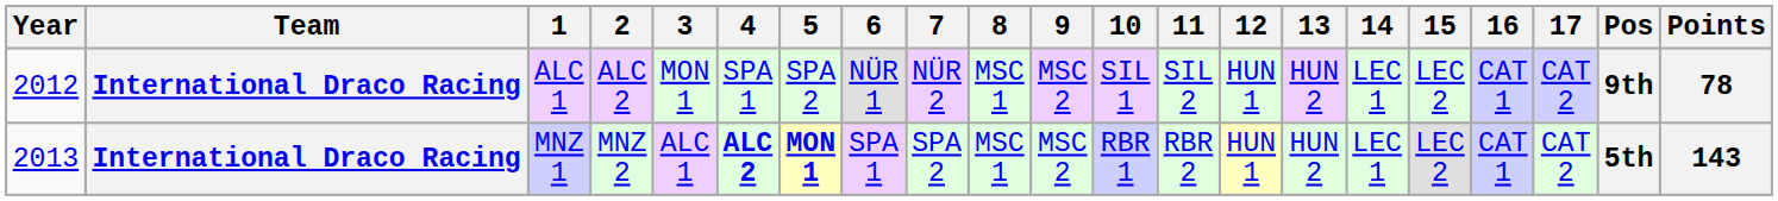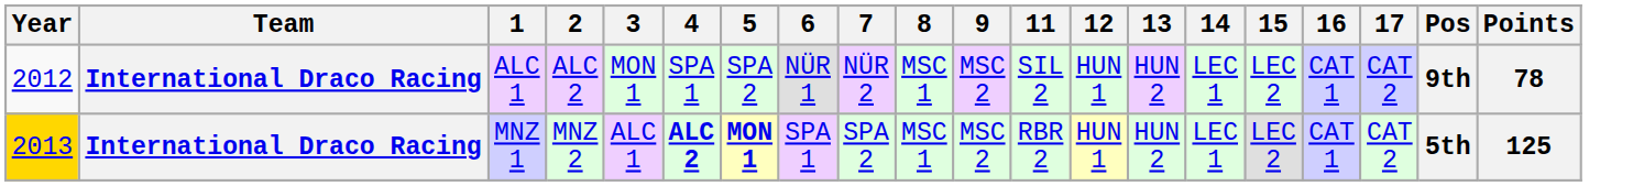 <table class="wikitable" style="text-align:center; font-size:85%">
 <tr>
 <th>Year</th>
 <th>Team</th>
 <th>1</th>
 <th>2</th>
 <th>3</th>
 <th>4</th>
 <th>5</th>
 <th>6</th>
 <th>7</th>
 <th>8</th>
 <th>9</th>
-<th>10</th>
 <th>11</th>
 <th>12</th>
 <th>13</th>
 <th>14</th>
 <th>15</th>
 <th>16</th>
 <th>17</th>
 <th>Pos</th>
 <th>Points</th>
 </tr>
 <tr>
 <td><a href='#'>2012</a></td>
 <th nowrap><a href='#'>International Draco Racing</a></th>
 <td style="background:#EFCFFF;"><a href='#'>ALC<br>1</a><br></td>
 <td style="background:#EFCFFF;"><a href='#'>ALC<br>2</a><br></td>
 <td style="background:#DFFFDF;"><a href='#'>MON<br>1</a><br></td>
 <td style="background:#DFFFDF;"><a href='#'>SPA<br>1</a><br></td>
 <td style="background:#DFFFDF;"><a href='#'>SPA<br>2</a><br></td>
 <td style="background:#DFDFDF;"><a href='#'>NÜR<br>1</a><br></td>
 <td style="background:#EFCFFF;"><a href='#'>NÜR<br>2</a><br></td>
 <td style="background:#DFFFDF;"><a href='#'>MSC<br>1</a><br></td>
 <td style="background:#EFCFFF;"><a href='#'>MSC<br>2</a><br></td>
-<td style="background:#EFCFFF;"><a href='#'>SIL<br>1</a><br></td>
 <td style="background:#DFFFDF;"><a href='#'>SIL<br>2</a><br></td>
 <td style="background:#DFFFDF;"><a href='#'>HUN<br>1</a><br></td>
 <td style="background:#EFCFFF;"><a href='#'>HUN<br>2</a><br></td>
 <td style="background:#DFFFDF;"><a href='#'>LEC<br>1</a><br></td>
 <td style="background:#DFFFDF;"><a href='#'>LEC<br>2</a><br></td>
 <td style="background:#CFCFFF;"><a href='#'>CAT<br>1</a><br></td>
 <td style="background:#CFCFFF;"><a href='#'>CAT<br>2</a><br></td>
 <th>9th</th>
 <th>78</th>
 </tr>
 <tr>
-<td><a href='#'>2013</a></td>
+<td style="background: gold;"><a href='#'>2013</a></td>
 <th nowrap><a href='#'>International Draco Racing</a></th>
 <td style="background:#CFCFFF;"><a href='#'>MNZ<br>1</a><br></td>
 <td style="background:#DFFFDF;"><a href='#'>MNZ<br>2</a><br></td>
 <td style="background:#EFCFFF;"><a href='#'>ALC<br>1</a><br></td>
 <td style="background:#DFFFDF;"><strong><a href='#'>ALC<br>2</a><br></strong></td>
 <td style="background:#FFFFBF;"><strong><a href='#'>MON<br>1</a></strong><br></td>
 <td style="background:#EFCFFF;"><a href='#'>SPA<br>1</a><br></td>
 <td style="background:#DFFFDF;"><a href='#'>SPA<br>2</a><br></td>
 <td style="background:#DFFFDF;"><a href='#'>MSC<br>1</a><br></td>
 <td style="background:#DFFFDF;"><a href='#'>MSC<br>2</a><br></td>
-<td style="background:#CFCFFF;"><a href='#'>RBR<br>1</a><br></td>
 <td style="background:#DFFFDF;"><a href='#'>RBR<br>2</a><br></td>
 <td style="background:#FFFFBF;"><a href='#'>HUN<br>1</a><br></td>
 <td style="background:#DFFFDF;"><a href='#'>HUN<br>2</a><br></td>
 <td style="background:#DFFFDF;"><a href='#'>LEC<br>1</a><br></td>
 <td style="background:#DFDFDF;"><a href='#'>LEC<br>2</a><br></td>
 <td style="background:#CFCFFF;"><a href='#'>CAT<br>1</a><br></td>
 <td style="background:#DFFFDF;"><a href='#'>CAT<br>2</a><br></td>
 <th>5th</th>
-<th>143</th>
+<th>125</th>
 </tr>
 </table>
